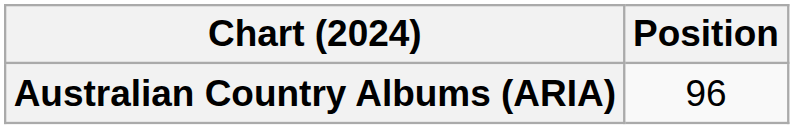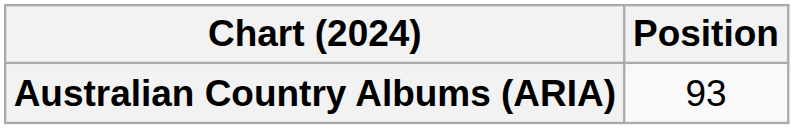 <table class="wikitable plainrowheaders" style="text-align:center">
 <tr>
 <th scope="col">Chart (2024)</th>
 <th scope="col">Position</th>
 </tr>
 <tr>
 <th scope="row">Australian Country Albums (ARIA)</th>
-<td>96</td>
+<td>93</td>
 </tr>
 </table>
